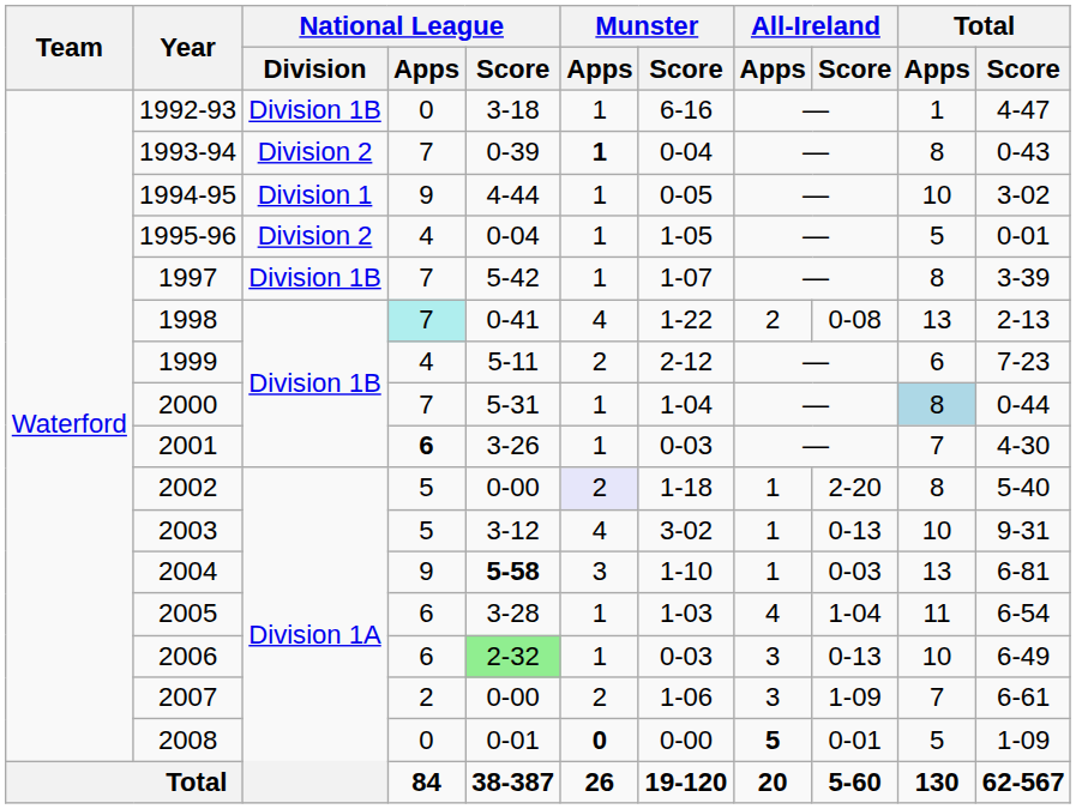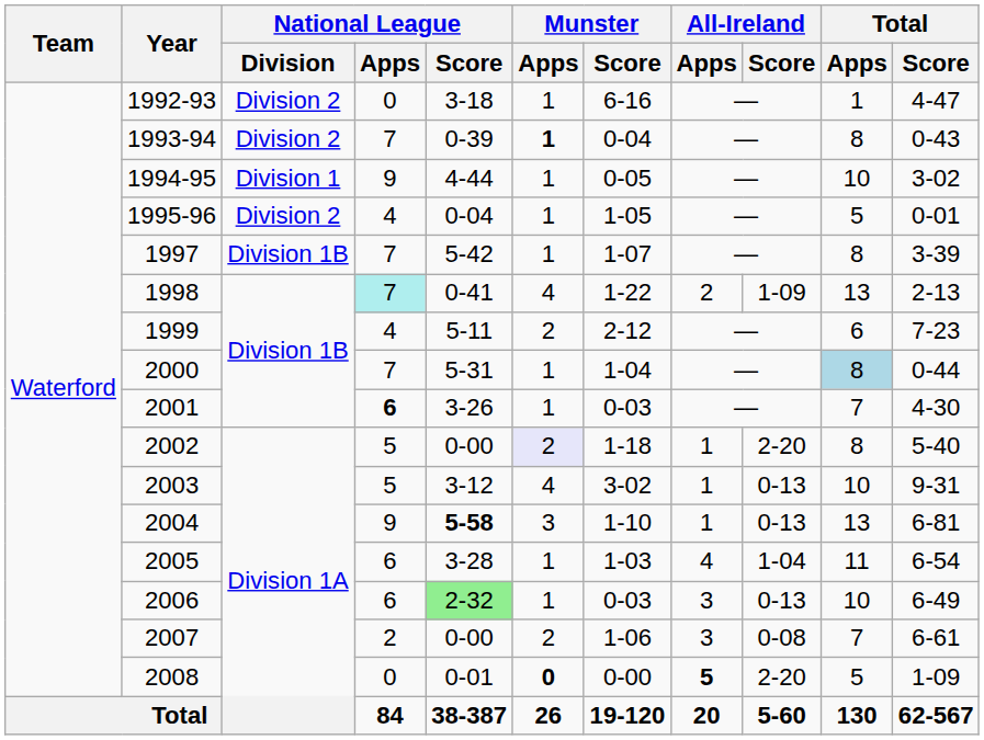 <table class="wikitable" style="text-align:center">
 <tr>
 <th rowspan="2">Team</th>
 <th rowspan="2">Year</th>
 <th colspan="3"><a href='#'>National League</a></th>
 <th colspan="2"><a href='#'>Munster</a></th>
 <th colspan="2"><a href='#'>All-Ireland</a></th>
 <th colspan="2">Total</th>
 </tr>
 <tr>
 <th>Division</th>
 <th>Apps</th>
 <th>Score</th>
 <th>Apps</th>
 <th>Score</th>
 <th>Apps</th>
 <th>Score</th>
 <th>Apps</th>
 <th>Score</th>
 </tr>
 <tr>
 <td rowspan="16"><a href='#'>Waterford</a></td>
 <td>1992-93</td>
-<td rowspan="1"><a href='#'>Division 1B</a></td>
+<td rowspan="1"><a href='#'>Division 2</a></td>
 <td>0</td>
 <td>3-18</td>
 <td>1</td>
 <td>6-16</td>
 <td colspan=2>—</td>
 <td>1</td>
 <td>4-47</td>
 </tr>
 <tr>
 <td>1993-94</td>
 <td rowspan="1"><a href='#'>Division 2</a></td>
 <td>7</td>
 <td>0-39</td>
 <td><strong>1</strong></td>
 <td>0-04</td>
 <td colspan=2>—</td>
 <td>8</td>
 <td>0-43</td>
 </tr>
 <tr>
 <td>1994-95</td>
 <td rowspan="1"><a href='#'>Division 1</a></td>
 <td>9</td>
 <td>4-44</td>
 <td>1</td>
 <td>0-05</td>
 <td colspan=2>—</td>
 <td>10</td>
 <td>3-02</td>
 </tr>
 <tr>
 <td>1995-96</td>
 <td rowspan="1"><a href='#'>Division 2</a></td>
 <td>4</td>
 <td>0-04</td>
 <td>1</td>
 <td>1-05</td>
 <td colspan=2>—</td>
 <td>5</td>
 <td>0-01</td>
 </tr>
 <tr>
 <td>1997</td>
 <td rowspan="1"><a href='#'>Division 1B</a></td>
 <td>7</td>
 <td>5-42</td>
 <td>1</td>
 <td>1-07</td>
 <td colspan=2>—</td>
 <td>8</td>
 <td>3-39</td>
 </tr>
 <tr>
 <td>1998</td>
 <td rowspan="4"><a href='#'>Division 1B</a></td>
 <td style="background: paleturquoise;">7</td>
 <td>0-41</td>
 <td>4</td>
 <td>1-22</td>
 <td>2</td>
-<td>0-08</td>
+<td>1-09</td>
 <td>13</td>
 <td>2-13</td>
 </tr>
 <tr>
 <td>1999</td>
 <td>4</td>
 <td>5-11</td>
 <td>2</td>
 <td>2-12</td>
 <td colspan=2>—</td>
 <td>6</td>
 <td>7-23</td>
 </tr>
 <tr>
 <td>2000</td>
 <td>7</td>
 <td>5-31</td>
 <td>1</td>
 <td>1-04</td>
 <td colspan=2>—</td>
 <td style="background: lightblue;">8</td>
 <td>0-44</td>
 </tr>
 <tr>
 <td>2001</td>
 <td><strong>6</strong></td>
 <td>3-26</td>
 <td>1</td>
 <td>0-03</td>
 <td colspan=2>—</td>
 <td>7</td>
 <td>4-30</td>
 </tr>
 <tr>
 <td>2002</td>
 <td rowspan="8"><a href='#'>Division 1A</a></td>
 <td>5</td>
 <td>0-00</td>
 <td style="background: lavender;">2</td>
 <td>1-18</td>
 <td>1</td>
 <td>2-20</td>
 <td>8</td>
 <td>5-40</td>
 </tr>
 <tr>
 <td>2003</td>
 <td>5</td>
 <td>3-12</td>
 <td>4</td>
 <td>3-02</td>
 <td>1</td>
 <td>0-13</td>
 <td>10</td>
 <td>9-31</td>
 </tr>
 <tr>
 <td>2004</td>
 <td>9</td>
 <td><strong>5-58</strong></td>
 <td>3</td>
 <td>1-10</td>
 <td>1</td>
-<td>0-03</td>
+<td>0-13</td>
 <td>13</td>
 <td>6-81</td>
 </tr>
 <tr>
 <td>2005</td>
 <td>6</td>
 <td>3-28</td>
 <td>1</td>
 <td>1-03</td>
 <td>4</td>
 <td>1-04</td>
 <td>11</td>
 <td>6-54</td>
 </tr>
 <tr>
 <td>2006</td>
 <td>6</td>
 <td style="background: lightgreen;">2-32</td>
 <td>1</td>
 <td>0-03</td>
 <td>3</td>
 <td>0-13</td>
 <td>10</td>
 <td>6-49</td>
 </tr>
 <tr>
 <td>2007</td>
 <td>2</td>
 <td>0-00</td>
 <td>2</td>
 <td>1-06</td>
 <td>3</td>
-<td>1-09</td>
+<td>0-08</td>
 <td>7</td>
 <td>6-61</td>
 </tr>
 <tr>
 <td>2008</td>
 <td>0</td>
 <td>0-01</td>
 <td><strong>0</strong></td>
 <td>0-00</td>
 <td><strong>5</strong></td>
-<td>0-01</td>
+<td>2-20</td>
 <td>5</td>
 <td>1-09</td>
 </tr>
 <tr>
 <th colspan="3">Total</th>
 <td><strong>84</strong></td>
 <td><strong>38-387</strong></td>
 <td><strong>26</strong></td>
 <td><strong>19-120</strong></td>
 <td><strong>20</strong></td>
 <td><strong>5-60</strong></td>
 <td><strong>130</strong></td>
 <td><strong>62-567</strong></td>
 </tr>
 </table>
